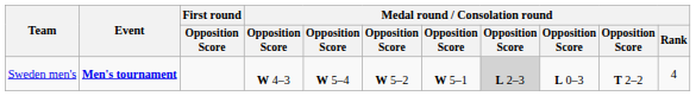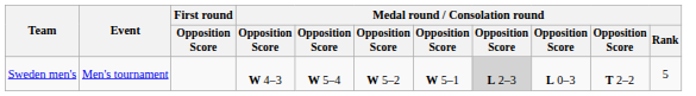 <table class="wikitable" style="font-size:90%">
 <tr>
 <th rowspan=2>Team</th>
 <th rowspan=2>Event</th>
 <th>First round</th>
 <th colspan=8>Medal round / Consolation round</th>
 </tr>
 <tr style="font-size:95%">
 <th>Opposition<br>Score</th>
 <th>Opposition<br>Score</th>
 <th>Opposition<br>Score</th>
 <th>Opposition<br>Score</th>
 <th>Opposition<br>Score</th>
 <th>Opposition<br>Score</th>
 <th>Opposition<br>Score</th>
 <th>Opposition<br>Score</th>
 <th>Rank</th>
 </tr>
 <tr align=center>
 <td align=left><a href='#'>Sweden men's</a></td>
-<td align=left><strong><a href='#'>Men's tournament</a></strong></td>
+<td align=left><a href='#'>Men's tournament</a></td>
 <td></td>
 <td><br><strong>W</strong> 4–3</td>
 <td><br><strong>W</strong> 5–4</td>
 <td><br><strong>W</strong> 5–2</td>
 <td><br><strong>W</strong> 5–1</td>
 <td style="background: lightgrey;"><br><strong>L</strong> 2–3</td>
 <td><br><strong>L</strong> 0–3</td>
 <td><br><strong>T</strong> 2–2</td>
-<td>4</td>
+<td>5</td>
 </tr>
 </table>
